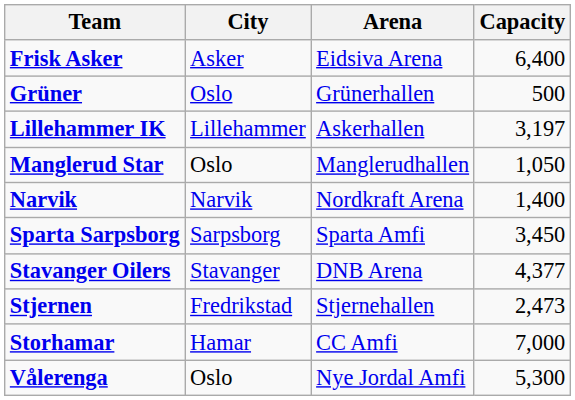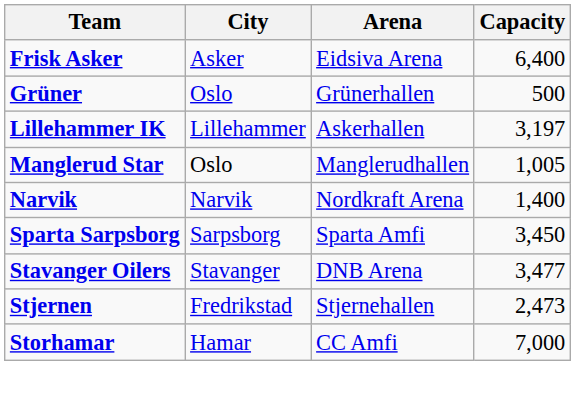 <table class="wikitable sortable">
 <tr>
 <th>Team</th>
 <th>City</th>
 <th>Arena</th>
 <th>Capacity</th>
 </tr>
 <tr>
 <td><strong><a href='#'>Frisk Asker</a></strong></td>
 <td><a href='#'>Asker</a></td>
 <td><a href='#'>Eidsiva Arena</a></td>
 <td align="right">6,400</td>
 </tr>
 <tr>
 <td><strong><a href='#'>Grüner</a></strong></td>
 <td><a href='#'>Oslo</a></td>
 <td><a href='#'>Grünerhallen</a></td>
 <td align="right">500</td>
 </tr>
 <tr>
 <td><strong><a href='#'>Lillehammer IK</a></strong></td>
 <td><a href='#'>Lillehammer</a></td>
 <td><a href='#'>Askerhallen</a></td>
 <td align="right">3,197</td>
 </tr>
 <tr>
 <td><strong><a href='#'>Manglerud Star</a></strong></td>
 <td>Oslo</td>
 <td><a href='#'>Manglerudhallen</a></td>
-<td align="right">1,050</td>
+<td align="right">1,005</td>
 </tr>
 <tr>
 <td><strong><a href='#'>Narvik</a></strong></td>
 <td><a href='#'>Narvik</a></td>
 <td><a href='#'>Nordkraft Arena</a></td>
 <td align="right">1,400</td>
 </tr>
 <tr>
 <td><strong><a href='#'>Sparta Sarpsborg</a></strong></td>
 <td><a href='#'>Sarpsborg</a></td>
 <td><a href='#'>Sparta Amfi</a></td>
 <td align="right">3,450</td>
 </tr>
 <tr>
 <td><strong><a href='#'>Stavanger Oilers</a></strong></td>
 <td><a href='#'>Stavanger</a></td>
 <td><a href='#'>DNB Arena</a></td>
-<td align="right">4,377</td>
+<td align="right">3,477</td>
 </tr>
 <tr>
 <td><strong><a href='#'>Stjernen</a></strong></td>
 <td><a href='#'>Fredrikstad</a></td>
 <td><a href='#'>Stjernehallen</a></td>
 <td align="right">2,473</td>
 </tr>
 <tr>
 <td><strong><a href='#'>Storhamar</a></strong></td>
 <td><a href='#'>Hamar</a></td>
 <td><a href='#'>CC Amfi</a></td>
 <td align="right">7,000</td>
 </tr>
-<tr>
-<td><strong><a href='#'>Vålerenga</a></strong></td>
-<td>Oslo</td>
-<td><a href='#'>Nye Jordal Amfi</a></td>
-<td align="right">5,300</td>
-</tr>
 </table>
